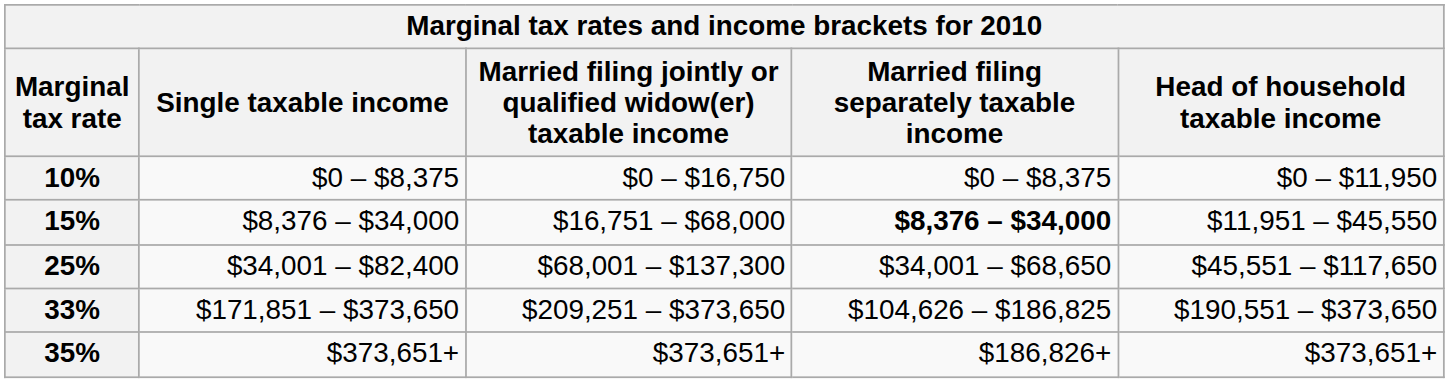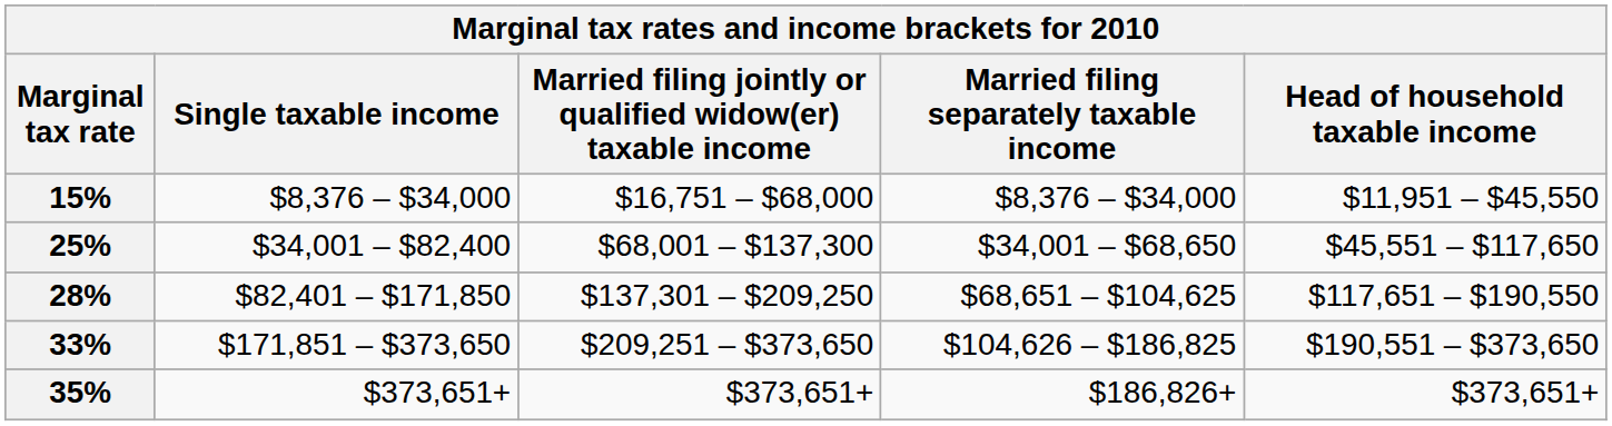 <table class="wikitable collapsible collapsed" style="text-align:right" style="margin:0 0 1em 1em; font-size: 90%">
 <tr>
 <th colspan=5>Marginal tax rates and income brackets for 2010</th>
 </tr>
 <tr>
 <th width=70>Marginal tax rate</th>
 <th width=180>Single taxable income</th>
 <th width=180>Married filing jointly or qualified widow(er) taxable income</th>
 <th width=180>Married filing separately taxable income</th>
 <th width=180>Head of household taxable income</th>
 </tr>
 <tr>
-<th>10%</th>
-<td>$0 – $8,375</td>
-<td>$0 – $16,750</td>
-<td>$0 – $8,375</td>
-<td>$0 – $11,950</td>
-</tr>
-<tr>
 <th>15%</th>
 <td>$8,376 – $34,000</td>
 <td>$16,751 – $68,000</td>
-<td><strong>$8,376 – $34,000</strong></td>
+<td>$8,376 – $34,000</td>
 <td>$11,951 – $45,550</td>
 </tr>
 <tr>
 <th>25%</th>
 <td>$34,001 – $82,400</td>
 <td>$68,001 – $137,300</td>
 <td>$34,001 – $68,650</td>
 <td>$45,551 – $117,650</td>
+</tr>
+<tr>
+<th>28%</th>
+<td>$82,401 – $171,850</td>
+<td>$137,301 – $209,250</td>
+<td>$68,651 – $104,625</td>
+<td>$117,651 – $190,550</td>
 </tr>
 <tr>
 <th>33%</th>
 <td>$171,851 – $373,650</td>
 <td>$209,251 – $373,650</td>
 <td>$104,626 – $186,825</td>
 <td>$190,551 – $373,650</td>
 </tr>
 <tr>
 <th>35%</th>
 <td>$373,651+</td>
 <td>$373,651+</td>
 <td>$186,826+</td>
 <td>$373,651+</td>
 </tr>
 </table>
